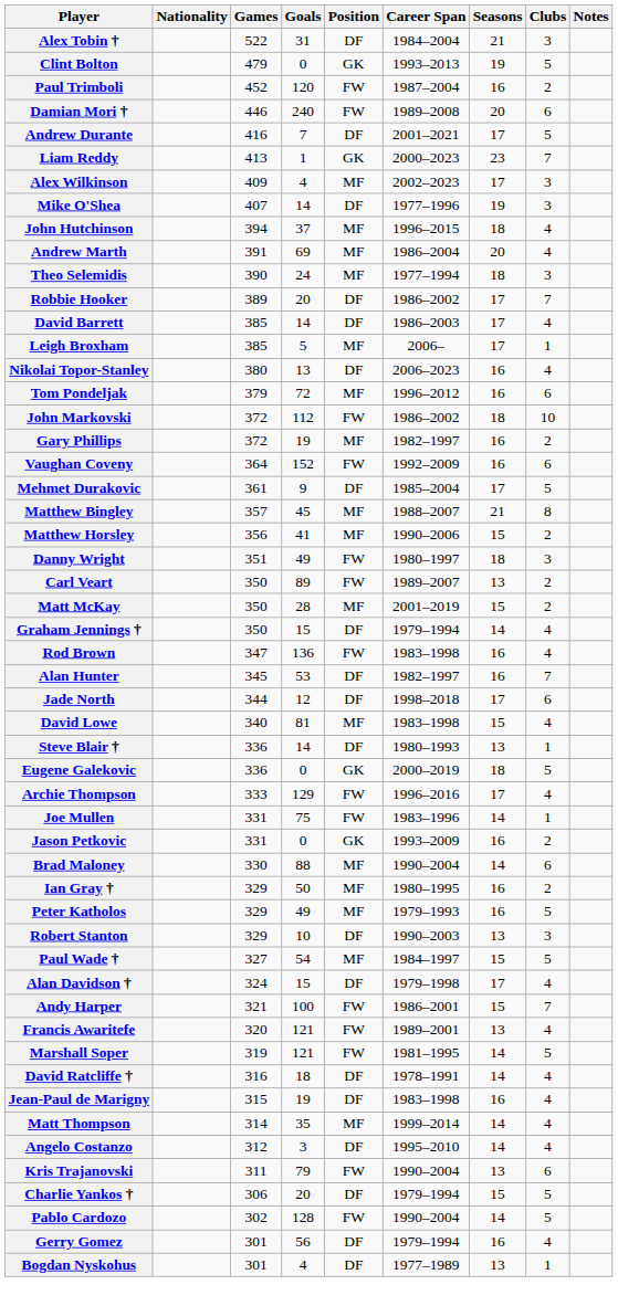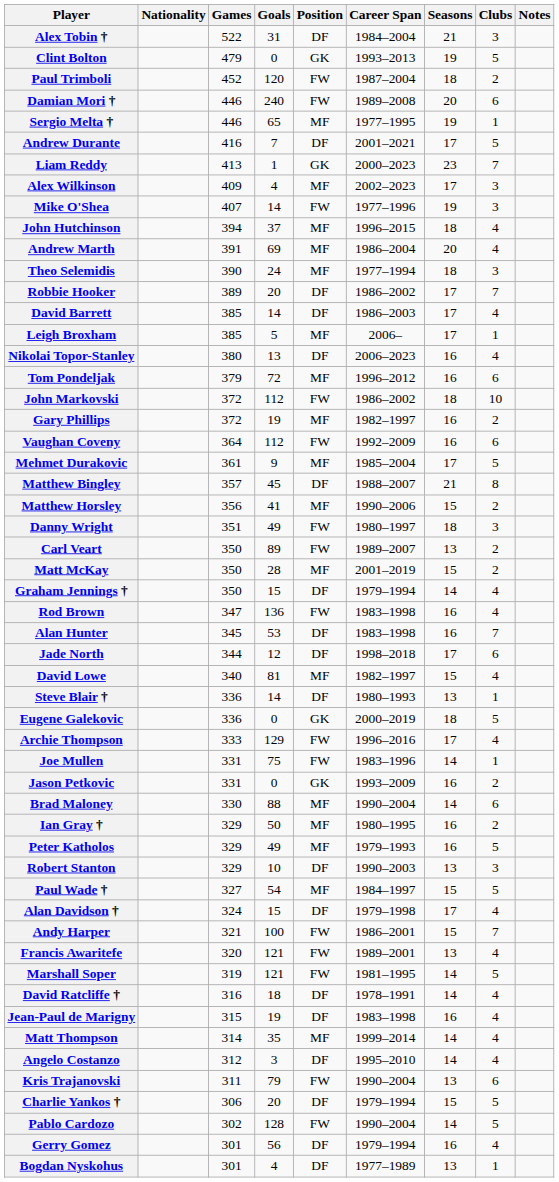 <table class="wikitable plainrowheaders sortable" style="text-align:center;">
 <tr>
 <th>Player</th>
 <th>Nationality</th>
 <th>Games</th>
 <th>Goals</th>
 <th>Position</th>
 <th>Career Span</th>
 <th>Seasons</th>
 <th>Clubs</th>
 <th class="unsortable">Notes</th>
 </tr>
 <tr>
 <th scope=row data-sort-value="Tobin, Alex"><a href='#'>Alex Tobin</a> †</th>
 <td align=left></td>
 <td>522</td>
 <td>31</td>
 <td>DF</td>
 <td>1984–2004</td>
 <td>21</td>
 <td>3</td>
 <td></td>
 </tr>
 <tr>
 <th scope=row data-sort-value="Bolton, Clint"><a href='#'>Clint Bolton</a></th>
 <td align=left></td>
 <td>479</td>
 <td>0</td>
 <td>GK</td>
 <td>1993–2013</td>
 <td>19</td>
 <td>5</td>
 <td></td>
 </tr>
 <tr>
 <th scope=row data-sort-value="Trimboli, Paul"><a href='#'>Paul Trimboli</a></th>
 <td align=left></td>
 <td>452</td>
 <td>120</td>
 <td>FW</td>
 <td>1987–2004</td>
-<td>16</td>
+<td>18</td>
 <td>2</td>
 <td></td>
 </tr>
 <tr>
 <th scope=row data-sort-value="Mori, Damian"><a href='#'>Damian Mori</a> †</th>
 <td align=left></td>
 <td>446</td>
 <td>240</td>
 <td>FW</td>
 <td>1989–2008</td>
 <td>20</td>
 <td>6</td>
+<td></td>
+</tr>
+<tr>
+<th scope=row data-sort-value="Melta, Sergio"><a href='#'>Sergio Melta</a> †</th>
+<td align=left></td>
+<td>446</td>
+<td>65</td>
+<td>MF</td>
+<td>1977–1995</td>
+<td>19</td>
+<td>1</td>
 <td></td>
 </tr>
 <tr>
 <th scope=row data-sort-value="Durante, Andrew"><a href='#'>Andrew Durante</a></th>
 <td align=left></td>
 <td>416</td>
 <td>7</td>
 <td>DF</td>
 <td>2001–2021</td>
 <td>17</td>
 <td>5</td>
 <td></td>
 </tr>
 <tr>
 <th scope=row data-sort-value="Reddy, Liam"><a href='#'>Liam Reddy</a></th>
 <td align=left></td>
 <td>413</td>
 <td>1</td>
 <td>GK</td>
 <td>2000–2023</td>
 <td>23</td>
 <td>7</td>
 <td></td>
 </tr>
 <tr>
 <th scope=row data-sort-value="Wilkinson, Alex"><a href='#'>Alex Wilkinson</a></th>
 <td align=left></td>
 <td>409</td>
 <td>4</td>
 <td>MF</td>
 <td>2002–2023</td>
 <td>17</td>
 <td>3</td>
 <td></td>
 </tr>
 <tr>
 <th scope=row data-sort-value="O'Shea, Mike"><a href='#'>Mike O'Shea</a></th>
 <td align=left></td>
 <td>407</td>
 <td>14</td>
-<td>DF</td>
+<td>FW</td>
 <td>1977–1996</td>
 <td>19</td>
 <td>3</td>
 <td></td>
 </tr>
 <tr>
 <th scope=row data-sort-value="Hutchinson, John"><a href='#'>John Hutchinson</a></th>
 <td align=left></td>
 <td>394</td>
 <td>37</td>
 <td>MF</td>
 <td>1996–2015</td>
 <td>18</td>
 <td>4</td>
 <td></td>
 </tr>
 <tr>
 <th scope=row data-sort-value="Marth, Andrew"><a href='#'>Andrew Marth</a></th>
 <td align=left></td>
 <td>391</td>
 <td>69</td>
 <td>MF</td>
 <td>1986–2004</td>
 <td>20</td>
 <td>4</td>
 <td></td>
 </tr>
 <tr>
 <th scope=row data-sort-value="Selemidis, Theo"><a href='#'>Theo Selemidis</a></th>
 <td align=left></td>
 <td>390</td>
 <td>24</td>
 <td>MF</td>
 <td>1977–1994</td>
 <td>18</td>
 <td>3</td>
 <td></td>
 </tr>
 <tr>
 <th scope=row data-sort-value="Hooker, Robbie"><a href='#'>Robbie Hooker</a></th>
 <td align=left></td>
 <td>389</td>
 <td>20</td>
 <td>DF</td>
 <td>1986–2002</td>
 <td>17</td>
 <td>7</td>
 <td></td>
 </tr>
 <tr>
 <th scope=row data-sort-value="Barrett, David"><a href='#'>David Barrett</a></th>
 <td align=left></td>
 <td>385</td>
 <td>14</td>
 <td>DF</td>
 <td>1986–2003</td>
 <td>17</td>
 <td>4</td>
 <td></td>
 </tr>
 <tr>
 <th scope=row data-sort-value="Broxham, Leigh"><strong><a href='#'>Leigh Broxham</a></strong></th>
 <td align=left></td>
 <td>385</td>
 <td>5</td>
 <td>MF</td>
 <td>2006–</td>
 <td>17</td>
 <td>1</td>
 <td></td>
 </tr>
 <tr>
 <th scope=row data-sort-value="Topor-Stanley, Nikolai"><a href='#'>Nikolai Topor-Stanley</a></th>
 <td align=left></td>
 <td>380</td>
 <td>13</td>
 <td>DF</td>
 <td>2006–2023</td>
 <td>16</td>
 <td>4</td>
 <td></td>
 </tr>
 <tr>
 <th scope=row data-sort-value="Pondeljak, Tom"><a href='#'>Tom Pondeljak</a></th>
 <td align=left></td>
 <td>379</td>
 <td>72</td>
 <td>MF</td>
 <td>1996–2012</td>
 <td>16</td>
 <td>6</td>
 <td></td>
 </tr>
 <tr>
 <th scope=row data-sort-value="Markovski, John"><a href='#'>John Markovski</a></th>
 <td align=left></td>
 <td>372</td>
 <td>112</td>
 <td>FW</td>
 <td>1986–2002</td>
 <td>18</td>
 <td>10</td>
 <td></td>
 </tr>
 <tr>
 <th scope=row data-sort-value="Phillips, Gary"><a href='#'>Gary Phillips</a></th>
 <td align=left></td>
 <td>372</td>
 <td>19</td>
 <td>MF</td>
 <td>1982–1997</td>
 <td>16</td>
 <td>2</td>
 <td></td>
 </tr>
 <tr>
 <th scope=row data-sort-value="Coveny, Vaughan"><a href='#'>Vaughan Coveny</a></th>
 <td align=left></td>
 <td>364</td>
-<td>152</td>
+<td>112</td>
 <td>FW</td>
 <td>1992–2009</td>
 <td>16</td>
 <td>6</td>
 <td></td>
 </tr>
 <tr>
 <th scope=row data-sort-value="Durakovic, Mehmet"><a href='#'>Mehmet Durakovic</a></th>
 <td align=left></td>
 <td>361</td>
 <td>9</td>
-<td>DF</td>
+<td>MF</td>
 <td>1985–2004</td>
 <td>17</td>
 <td>5</td>
 <td></td>
 </tr>
 <tr>
 <th scope=row data-sort-value="Bingley, Matthew"><a href='#'>Matthew Bingley</a></th>
 <td align=left></td>
 <td>357</td>
 <td>45</td>
-<td>MF</td>
+<td>DF</td>
 <td>1988–2007</td>
 <td>21</td>
 <td>8</td>
 <td></td>
 </tr>
 <tr>
 <th scope=row data-sort-value="Horsley, Matthew"><a href='#'>Matthew Horsley</a></th>
 <td align=left></td>
 <td>356</td>
 <td>41</td>
 <td>MF</td>
 <td>1990–2006</td>
 <td>15</td>
 <td>2</td>
 <td></td>
 </tr>
 <tr>
 <th scope=row data-sort-value="Wright, Danny"><a href='#'>Danny Wright</a></th>
 <td align=left></td>
 <td>351</td>
 <td>49</td>
 <td>FW</td>
 <td>1980–1997</td>
 <td>18</td>
 <td>3</td>
 <td></td>
 </tr>
 <tr>
 <th scope=row data-sort-value="Veart, Carl"><a href='#'>Carl Veart</a></th>
 <td align=left></td>
 <td>350</td>
 <td>89</td>
 <td>FW</td>
 <td>1989–2007</td>
 <td>13</td>
 <td>2</td>
 <td></td>
 </tr>
 <tr>
 <th scope=row data-sort-value="McKay, Matt"><a href='#'>Matt McKay</a></th>
 <td align=left></td>
 <td>350</td>
 <td>28</td>
 <td>MF</td>
 <td>2001–2019</td>
 <td>15</td>
 <td>2</td>
 <td></td>
 </tr>
 <tr>
 <th scope=row data-sort-value="Jennings, Graham"><a href='#'>Graham Jennings</a> †</th>
 <td align=left></td>
 <td>350</td>
 <td>15</td>
 <td>DF</td>
 <td>1979–1994</td>
 <td>14</td>
 <td>4</td>
 <td></td>
 </tr>
 <tr>
 <th scope=row data-sort-value="Brown, Rod"><a href='#'>Rod Brown</a></th>
 <td align=left></td>
 <td>347</td>
 <td>136</td>
 <td>FW</td>
 <td>1983–1998</td>
 <td>16</td>
 <td>4</td>
 <td></td>
 </tr>
 <tr>
 <th scope=row data-sort-value="Hunter, Alan"><a href='#'>Alan Hunter</a></th>
 <td align=left></td>
 <td>345</td>
 <td>53</td>
 <td>DF</td>
-<td>1982–1997</td>
+<td>1983–1998</td>
 <td>16</td>
 <td>7</td>
 <td></td>
 </tr>
 <tr>
 <th scope=row data-sort-value="North, Jade"><a href='#'>Jade North</a></th>
 <td align=left></td>
 <td>344</td>
 <td>12</td>
 <td>DF</td>
 <td>1998–2018</td>
 <td>17</td>
 <td>6</td>
 <td></td>
 </tr>
 <tr>
 <th scope=row data-sort-value="Lowe, David"><a href='#'>David Lowe</a></th>
 <td align=left></td>
 <td>340</td>
 <td>81</td>
 <td>MF</td>
-<td>1983–1998</td>
+<td>1982–1997</td>
 <td>15</td>
 <td>4</td>
 <td></td>
 </tr>
 <tr>
 <th scope=row data-sort-value="Blair, Steve"><a href='#'>Steve Blair</a> †</th>
 <td align=left></td>
 <td>336</td>
 <td>14</td>
 <td>DF</td>
 <td>1980–1993</td>
 <td>13</td>
 <td>1</td>
 <td></td>
 </tr>
 <tr>
 <th scope=row data-sort-value="Galekovic, Eugene"><a href='#'>Eugene Galekovic</a></th>
 <td align=left></td>
 <td>336</td>
 <td>0</td>
 <td>GK</td>
 <td>2000–2019</td>
 <td>18</td>
 <td>5</td>
 <td></td>
 </tr>
 <tr>
 <th scope=row data-sort-value="Thompson, Archie"><a href='#'>Archie Thompson</a></th>
 <td align=left></td>
 <td>333</td>
 <td>129</td>
 <td>FW</td>
 <td>1996–2016</td>
 <td>17</td>
 <td>4</td>
 <td></td>
 </tr>
 <tr>
 <th scope=row data-sort-value="Mullen, Joe"><a href='#'>Joe Mullen</a></th>
 <td align=left></td>
 <td>331</td>
 <td>75</td>
 <td>FW</td>
 <td>1983–1996</td>
 <td>14</td>
 <td>1</td>
 <td></td>
 </tr>
 <tr>
 <th scope=row data-sort-value="Petkovic, Jason"><a href='#'>Jason Petkovic</a></th>
 <td align=left></td>
 <td>331</td>
 <td>0</td>
 <td>GK</td>
 <td>1993–2009</td>
 <td>16</td>
 <td>2</td>
 <td></td>
 </tr>
 <tr>
 <th scope=row data-sort-value="Maloney, Brad"><a href='#'>Brad Maloney</a></th>
 <td align=left></td>
 <td>330</td>
 <td>88</td>
 <td>MF</td>
 <td>1990–2004</td>
 <td>14</td>
 <td>6</td>
 <td></td>
 </tr>
 <tr>
 <th scope=row data-sort-value="Gray, Ian"><a href='#'>Ian Gray</a> †</th>
 <td align=left></td>
 <td>329</td>
 <td>50</td>
 <td>MF</td>
 <td>1980–1995</td>
 <td>16</td>
 <td>2</td>
 <td></td>
 </tr>
 <tr>
 <th scope=row data-sort-value="Katholos, Peter"><a href='#'>Peter Katholos</a></th>
 <td align=left></td>
 <td>329</td>
 <td>49</td>
 <td>MF</td>
 <td>1979–1993</td>
 <td>16</td>
 <td>5</td>
 <td></td>
 </tr>
 <tr>
 <th scope=row data-sort-value="Stanton, Robert"><a href='#'>Robert Stanton</a></th>
 <td align=left></td>
 <td>329</td>
 <td>10</td>
 <td>DF</td>
 <td>1990–2003</td>
 <td>13</td>
 <td>3</td>
 <td></td>
 </tr>
 <tr>
 <th scope=row data-sort-value="Wade, Paul"><a href='#'>Paul Wade</a> †</th>
 <td align=left></td>
 <td>327</td>
 <td>54</td>
 <td>MF</td>
 <td>1984–1997</td>
 <td>15</td>
 <td>5</td>
 <td></td>
 </tr>
 <tr>
 <th scope=row data-sort-value="Davidson, Alan"><a href='#'>Alan Davidson</a> †</th>
 <td align=left></td>
 <td>324</td>
 <td>15</td>
 <td>DF</td>
 <td>1979–1998</td>
 <td>17</td>
 <td>4</td>
 <td></td>
 </tr>
 <tr>
 <th scope=row data-sort-value="Harper, Andy"><a href='#'>Andy Harper</a></th>
 <td align=left></td>
 <td>321</td>
 <td>100</td>
 <td>FW</td>
 <td>1986–2001</td>
 <td>15</td>
 <td>7</td>
 <td></td>
 </tr>
 <tr>
 <th scope=row data-sort-value="Harper, Andy"><a href='#'>Francis Awaritefe</a></th>
 <td align=left></td>
 <td>320</td>
 <td>121</td>
 <td>FW</td>
 <td>1989–2001</td>
 <td>13</td>
 <td>4</td>
 <td></td>
 </tr>
 <tr>
 <th scope=row data-sort-value="Soper, Marshall"><a href='#'>Marshall Soper</a></th>
 <td align=left></td>
 <td>319</td>
 <td>121</td>
 <td>FW</td>
 <td>1981–1995</td>
 <td>14</td>
 <td>5</td>
 <td></td>
 </tr>
 <tr>
 <th scope=row data-sort-value="Ratcliffe, David"><a href='#'>David Ratcliffe</a> †</th>
 <td align=left></td>
 <td>316</td>
 <td>18</td>
 <td>DF</td>
 <td>1978–1991</td>
 <td>14</td>
 <td>4</td>
 <td></td>
 </tr>
 <tr>
 <th scope=row data-sort-value="de Marigny, Jean-Paul"><a href='#'>Jean-Paul de Marigny</a></th>
 <td align=left></td>
 <td>315</td>
 <td>19</td>
 <td>DF</td>
 <td>1983–1998</td>
 <td>16</td>
 <td>4</td>
 <td></td>
 </tr>
 <tr>
 <th scope=row data-sort-value="Thompson, Matt"><a href='#'>Matt Thompson</a></th>
 <td align=left></td>
 <td>314</td>
 <td>35</td>
 <td>MF</td>
 <td>1999–2014</td>
 <td>14</td>
 <td>4</td>
 <td></td>
 </tr>
 <tr>
 <th scope=row data-sort-value="Costanzo, Angelo"><a href='#'>Angelo Costanzo</a></th>
 <td align=left></td>
 <td>312</td>
 <td>3</td>
 <td>DF</td>
 <td>1995–2010</td>
 <td>14</td>
 <td>4</td>
 <td></td>
 </tr>
 <tr>
 <th scope=row data-sort-value="Trajanovski, Kris"><a href='#'>Kris Trajanovski</a></th>
 <td align=left></td>
 <td>311</td>
 <td>79</td>
 <td>FW</td>
 <td>1990–2004</td>
 <td>13</td>
 <td>6</td>
 <td></td>
 </tr>
 <tr>
 <th scope=row data-sort-value="Yankos, Charlie"><a href='#'>Charlie Yankos</a> †</th>
 <td align=left></td>
 <td>306</td>
 <td>20</td>
 <td>DF</td>
 <td>1979–1994</td>
 <td>15</td>
 <td>5</td>
 <td></td>
 </tr>
 <tr>
 <th scope=row data-sort-value="Cardozo, Pablo"><a href='#'>Pablo Cardozo</a></th>
 <td align=left></td>
 <td>302</td>
 <td>128</td>
 <td>FW</td>
 <td>1990–2004</td>
 <td>14</td>
 <td>5</td>
 <td></td>
 </tr>
 <tr>
 <th scope=row data-sort-value="Gomez, Gerry"><a href='#'>Gerry Gomez</a></th>
 <td align=left></td>
 <td>301</td>
 <td>56</td>
 <td>DF</td>
 <td>1979–1994</td>
 <td>16</td>
 <td>4</td>
 <td></td>
 </tr>
 <tr>
 <th scope=row data-sort-value="Nyskohus, Bogdan"><a href='#'>Bogdan Nyskohus</a></th>
 <td align=left></td>
 <td>301</td>
 <td>4</td>
 <td>DF</td>
 <td>1977–1989</td>
 <td>13</td>
 <td>1</td>
 <td></td>
 </tr>
 </table>
